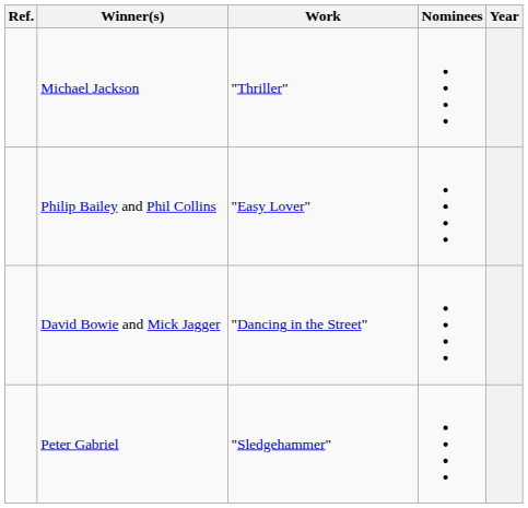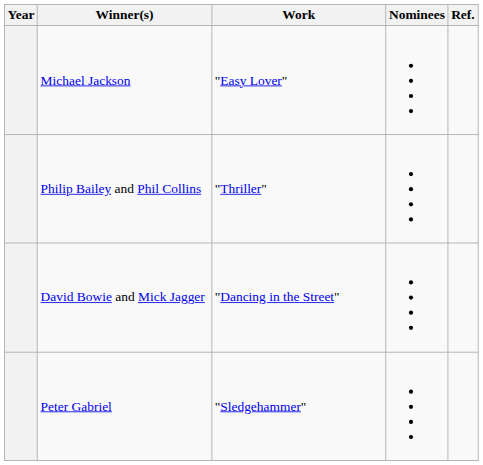 <table class="wikitable sortable">
 <tr>
-<th scope="col" class="unsortable">Ref.</th>
+<th scope="col" style="width:5px;">Year</th>
 <th scope="col" style="width:200px;">Winner(s)</th>
 <th scope="col" style="width:200px;">Work</th>
 <th scope="col" class="unsortable">Nominees</th>
-<th scope="col" style="width:5px;">Year</th>
+<th scope="col" class="unsortable">Ref.</th>
 </tr>
 <tr>
+<th scope="row"></th>
+<td><a href='#'>Michael Jackson</a></td>
+<td>"<a href='#'>Easy Lover</a>"</td>
+<td><br><ul><li></li><li></li><li></li><li></li></ul></td>
 <td style="text-align:center;"></td>
-<td><a href='#'>Michael Jackson</a></td>
+</tr>
+<tr>
+<th scope="row"></th>
+<td><a href='#'>Philip Bailey</a> and <a href='#'>Phil Collins</a></td>
 <td>"<a href='#'>Thriller</a>"</td>
 <td><br><ul><li></li><li></li><li></li><li></li></ul></td>
-<th scope="row"></th>
+<td style="text-align:center;"></td>
 </tr>
 <tr>
-<td style="text-align:center;"></td>
-<td><a href='#'>Philip Bailey</a> and <a href='#'>Phil Collins</a></td>
-<td>"<a href='#'>Easy Lover</a>"</td>
-<td><br><ul><li></li><li></li><li></li><li></li></ul></td>
 <th scope="row"></th>
-</tr>
-<tr>
-<td style="text-align:center;"></td>
 <td><a href='#'>David Bowie</a> and <a href='#'>Mick Jagger</a></td>
 <td>"<a href='#'>Dancing in the Street</a>"</td>
 <td><br><ul><li></li><li></li><li></li><li></li></ul></td>
-<th scope="row"></th>
+<td style="text-align:center;"></td>
 </tr>
 <tr>
-<td style="text-align:center;"></td>
+<th scope="row"></th>
 <td><a href='#'>Peter Gabriel</a></td>
 <td>"<a href='#'>Sledgehammer</a>"</td>
 <td><br><ul><li></li><li></li><li></li><li></li></ul></td>
-<th scope="row"></th>
+<td style="text-align:center;"></td>
 </tr>
 </table>
